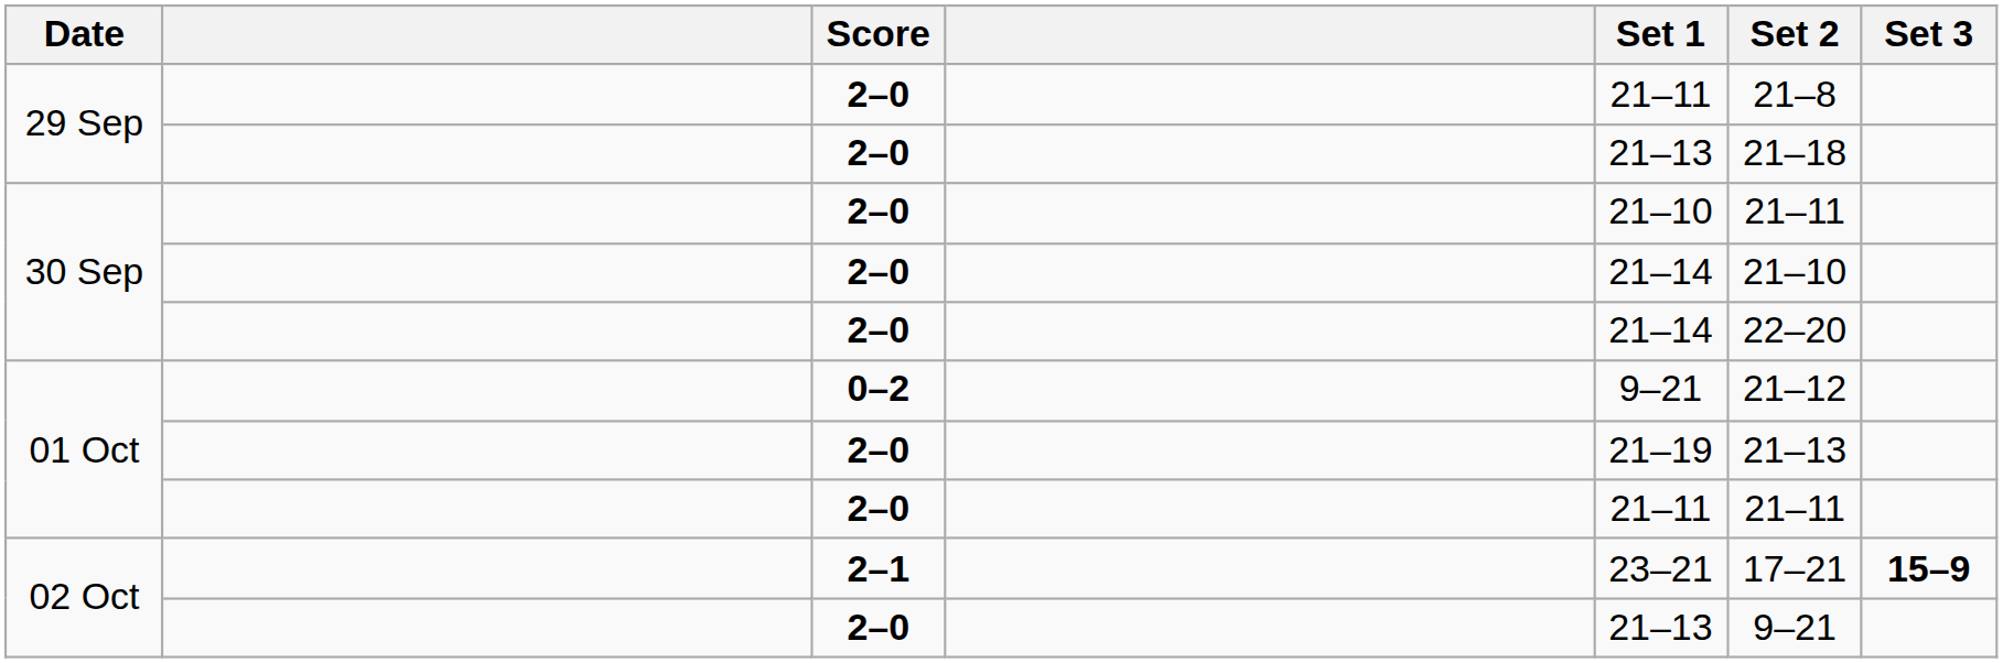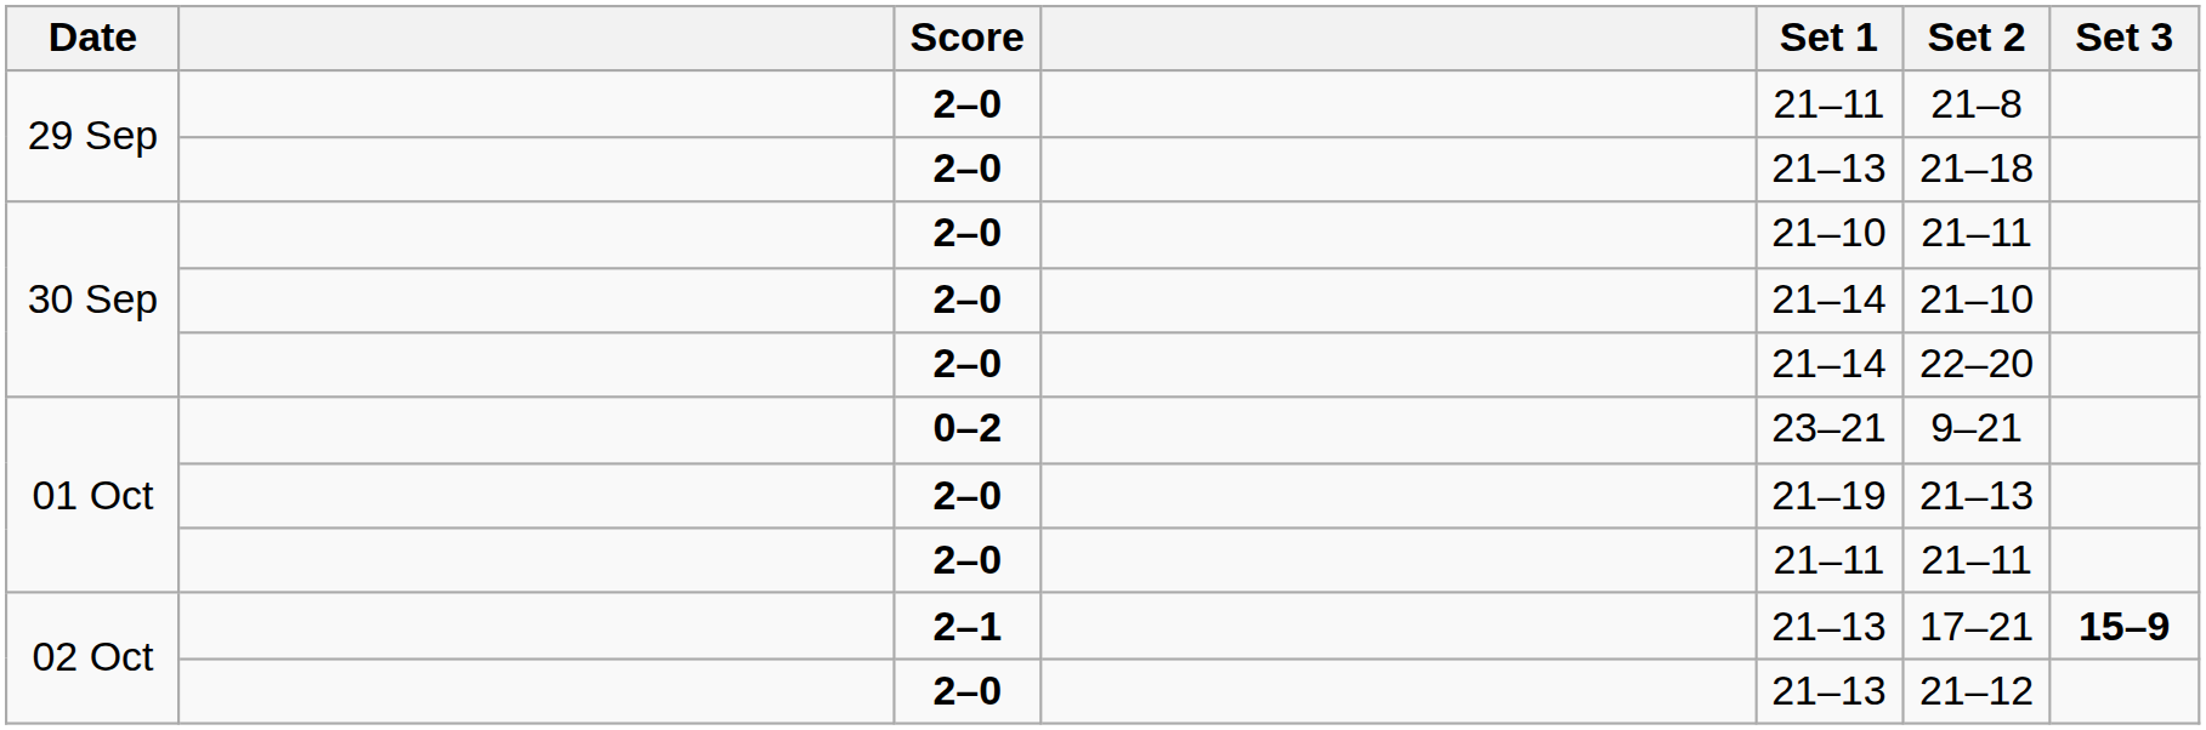 <table class="wikitable" style="text-align: center;">
 <tr>
 <th width="60">Date</th>
 <th align="right" width="270"></th>
 <th width="50">Score</th>
 <th align="left" width="270"></th>
 <th width="50">Set 1</th>
 <th width="50">Set 2</th>
 <th width="50">Set 3</th>
 </tr>
 <tr>
 <td rowspan=2>29 Sep</td>
 <td align=left><strong></strong></td>
 <td align=center><strong>2–0</strong></td>
 <td align=left></td>
 <td>21–11</td>
 <td>21–8</td>
 <td></td>
 </tr>
 <tr>
 <td align=left><strong></strong></td>
 <td align=center><strong>2–0</strong></td>
 <td align=left></td>
 <td>21–13</td>
 <td>21–18</td>
 <td></td>
 </tr>
 <tr>
 <td rowspan=3>30 Sep</td>
 <td align=left><strong></strong></td>
 <td align=center><strong>2–0</strong></td>
 <td align=left></td>
 <td>21–10</td>
 <td>21–11</td>
 <td></td>
 </tr>
 <tr>
 <td align=left><strong></strong></td>
 <td align=center><strong>2–0</strong></td>
 <td align=left></td>
 <td>21–14</td>
 <td>21–10</td>
 <td></td>
 </tr>
 <tr>
 <td align=left><strong></strong></td>
 <td align=center><strong>2–0</strong></td>
 <td align=left></td>
 <td>21–14</td>
 <td>22–20</td>
 <td></td>
 </tr>
 <tr>
 <td rowspan=3>01 Oct</td>
 <td align=left></td>
 <td align=center><strong>0–2</strong></td>
 <td align=left><strong></strong></td>
+<td>23–21</td>
 <td>9–21</td>
-<td>21–12</td>
 <td></td>
 </tr>
 <tr>
 <td align=left><strong></strong></td>
 <td align=center><strong>2–0</strong></td>
 <td align=left></td>
 <td>21–19</td>
 <td>21–13</td>
 <td></td>
 </tr>
 <tr>
 <td align=left><strong></strong></td>
 <td align=center><strong>2–0</strong></td>
 <td align=left></td>
 <td>21–11</td>
 <td>21–11</td>
 <td></td>
 </tr>
 <tr>
 <td rowspan=2>02 Oct</td>
 <td align=left><strong></strong></td>
 <td align=center><strong>2–1</strong></td>
 <td align=left></td>
-<td>23–21</td>
+<td>21–13</td>
 <td>17–21</td>
 <td><strong>15–9</strong></td>
 </tr>
 <tr>
 <td align=left><strong></strong></td>
 <td align=center><strong>2–0</strong></td>
 <td align=left></td>
 <td>21–13</td>
-<td>9–21</td>
+<td>21–12</td>
 <td></td>
 </tr>
 </table>
